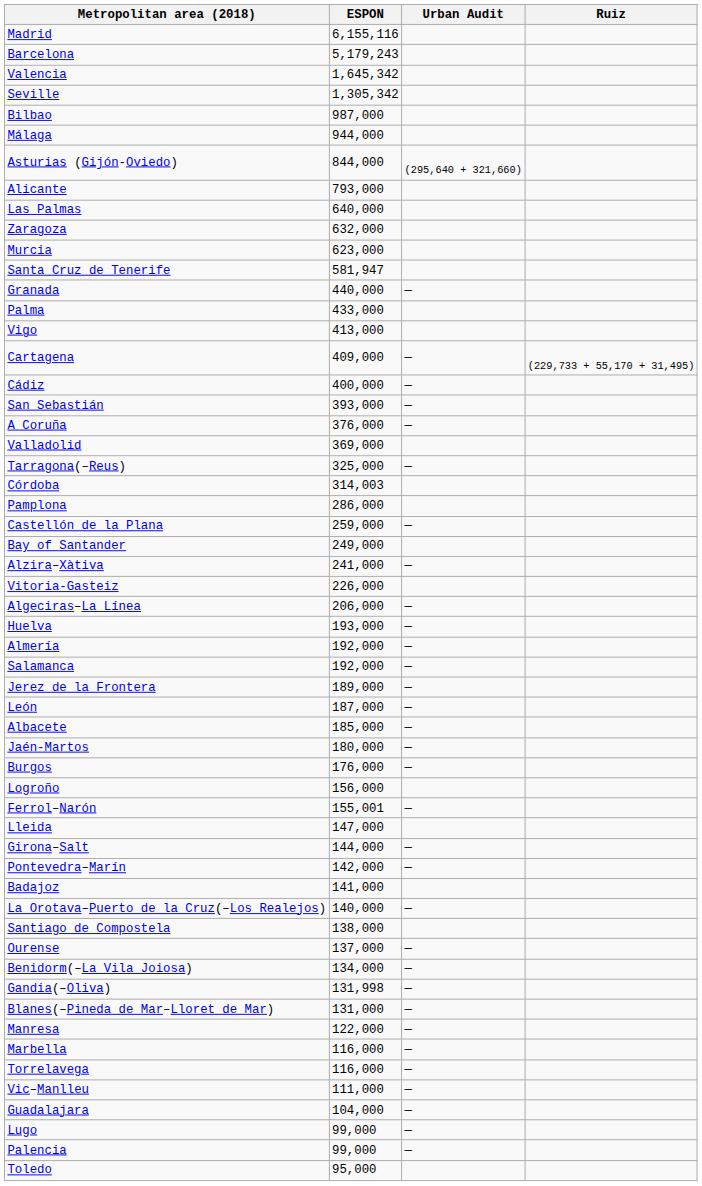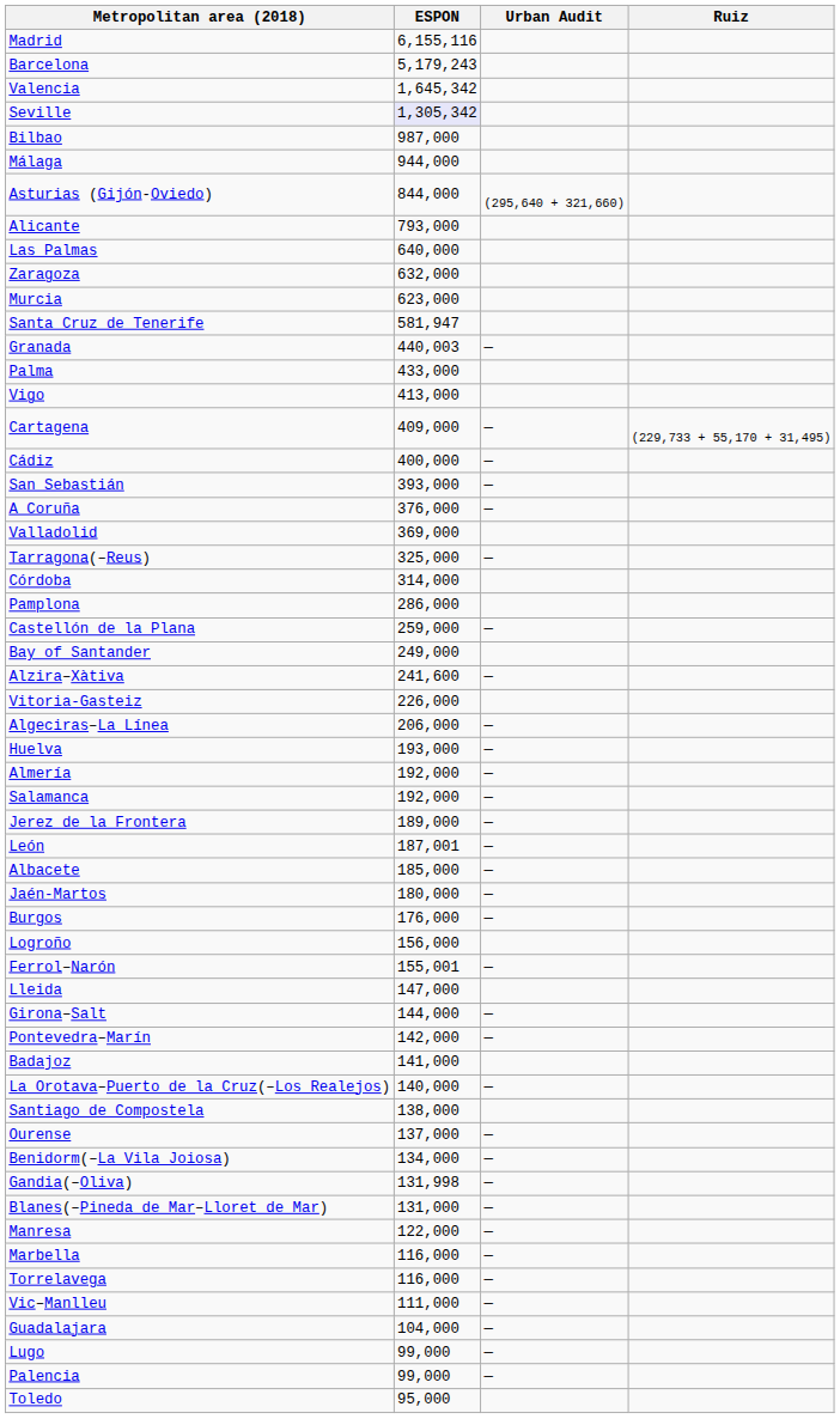 <table class="wikitable sortable">
 <tr>
 <th>Metropolitan area (2018)</th>
 <th>ESPON</th>
 <th>Urban Audit</th>
 <th>Ruiz</th>
 </tr>
 <tr>
 <td><a href='#'>Madrid</a></td>
 <td>6,155,116</td>
 <td></td>
 <td></td>
 </tr>
 <tr>
 <td><a href='#'>Barcelona</a></td>
 <td>5,179,243</td>
 <td></td>
 <td></td>
 </tr>
 <tr>
 <td><a href='#'>Valencia</a></td>
 <td>1,645,342</td>
 <td></td>
 <td></td>
 </tr>
 <tr>
 <td><a href='#'>Seville</a></td>
-<td>1,305,342</td>
+<td style="background: lavender;">1,305,342</td>
 <td></td>
 <td></td>
 </tr>
 <tr>
 <td><a href='#'>Bilbao</a></td>
 <td>987,000</td>
 <td></td>
 <td></td>
 </tr>
 <tr>
 <td><a href='#'>Málaga</a></td>
 <td>944,000</td>
 <td></td>
 <td></td>
 </tr>
 <tr>
 <td><a href='#'>Asturias</a> (<a href='#'>Gijón</a>-<a href='#'>Oviedo</a>)</td>
 <td>844,000</td>
 <td> <br><small>(295,640 + 321,660)</small></td>
 <td></td>
 </tr>
 <tr>
 <td><a href='#'>Alicante</a></td>
 <td>793,000</td>
 <td></td>
 <td></td>
 </tr>
 <tr>
 <td><a href='#'>Las Palmas</a></td>
 <td>640,000</td>
 <td></td>
 <td></td>
 </tr>
 <tr>
 <td><a href='#'>Zaragoza</a></td>
 <td>632,000</td>
 <td></td>
 <td></td>
 </tr>
 <tr>
 <td><a href='#'>Murcia</a></td>
 <td>623,000</td>
 <td></td>
 <td></td>
 </tr>
 <tr>
 <td><a href='#'>Santa Cruz de Tenerife</a></td>
 <td>581,947</td>
 <td></td>
 <td></td>
 </tr>
 <tr>
 <td><a href='#'>Granada</a></td>
-<td>440,000</td>
+<td>440,003</td>
 <td>—</td>
 <td></td>
 </tr>
 <tr>
 <td><a href='#'>Palma</a></td>
 <td>433,000</td>
 <td></td>
 <td></td>
 </tr>
 <tr>
 <td><a href='#'>Vigo</a></td>
 <td>413,000</td>
 <td></td>
 <td></td>
 </tr>
 <tr>
 <td><a href='#'>Cartagena</a></td>
 <td>409,000</td>
 <td>—</td>
 <td> <br><small>(229,733 + 55,170 + 31,495)</small></td>
 </tr>
 <tr>
 <td><a href='#'>Cádiz</a></td>
 <td>400,000</td>
 <td>—</td>
 <td></td>
 </tr>
 <tr>
 <td><a href='#'>San Sebastián</a></td>
 <td>393,000</td>
 <td>—</td>
 <td></td>
 </tr>
 <tr>
 <td><a href='#'>A Coruña</a></td>
 <td>376,000</td>
 <td>—</td>
 <td></td>
 </tr>
 <tr>
 <td><a href='#'>Valladolid</a></td>
 <td>369,000</td>
 <td></td>
 <td></td>
 </tr>
 <tr>
 <td><a href='#'>Tarragona</a>(–<a href='#'>Reus</a>)</td>
 <td>325,000</td>
 <td>—</td>
 <td></td>
 </tr>
 <tr>
 <td><a href='#'>Córdoba</a></td>
-<td>314,003</td>
+<td>314,000</td>
 <td></td>
 <td></td>
 </tr>
 <tr>
 <td><a href='#'>Pamplona</a></td>
 <td>286,000</td>
 <td></td>
 <td></td>
 </tr>
 <tr>
 <td><a href='#'>Castellón de la Plana</a></td>
 <td>259,000</td>
 <td>—</td>
 <td></td>
 </tr>
 <tr>
 <td><a href='#'>Bay of Santander</a></td>
 <td>249,000</td>
 <td></td>
 <td></td>
 </tr>
 <tr>
 <td><a href='#'>Alzira</a>–<a href='#'>Xàtiva</a></td>
-<td>241,000</td>
+<td>241,600</td>
 <td>—</td>
 <td></td>
 </tr>
 <tr>
 <td><a href='#'>Vitoria-Gasteiz</a></td>
 <td>226,000</td>
 <td></td>
 <td></td>
 </tr>
 <tr>
 <td><a href='#'>Algeciras</a>–<a href='#'>La Línea</a></td>
 <td>206,000</td>
 <td>—</td>
 <td></td>
 </tr>
 <tr>
 <td><a href='#'>Huelva</a></td>
 <td>193,000</td>
 <td>—</td>
 <td></td>
 </tr>
 <tr>
 <td><a href='#'>Almería</a></td>
 <td>192,000</td>
 <td>—</td>
 <td></td>
 </tr>
 <tr>
 <td><a href='#'>Salamanca</a></td>
 <td>192,000</td>
 <td>—</td>
 <td></td>
 </tr>
 <tr>
 <td><a href='#'>Jerez de la Frontera</a></td>
 <td>189,000</td>
 <td>—</td>
 <td></td>
 </tr>
 <tr>
 <td><a href='#'>León</a></td>
-<td>187,000</td>
+<td>187,001</td>
 <td>—</td>
 <td></td>
 </tr>
 <tr>
 <td><a href='#'>Albacete</a></td>
 <td>185,000</td>
 <td>—</td>
 <td></td>
 </tr>
 <tr>
 <td><a href='#'>Jaén-Martos</a></td>
 <td>180,000</td>
 <td>—</td>
 <td></td>
 </tr>
 <tr>
 <td><a href='#'>Burgos</a></td>
 <td>176,000</td>
 <td>—</td>
 <td></td>
 </tr>
 <tr>
 <td><a href='#'>Logroño</a></td>
 <td>156,000</td>
 <td></td>
 <td></td>
 </tr>
 <tr>
 <td><a href='#'>Ferrol</a>–<a href='#'>Narón</a></td>
 <td>155,001</td>
 <td>—</td>
 <td></td>
 </tr>
 <tr>
 <td><a href='#'>Lleida</a></td>
 <td>147,000</td>
 <td></td>
 <td></td>
 </tr>
 <tr>
 <td><a href='#'>Girona</a>–<a href='#'>Salt</a></td>
 <td>144,000</td>
 <td>—</td>
 <td></td>
 </tr>
 <tr>
 <td><a href='#'>Pontevedra</a>–<a href='#'>Marín</a></td>
 <td>142,000</td>
 <td>—</td>
 <td></td>
 </tr>
 <tr>
 <td><a href='#'>Badajoz</a></td>
 <td>141,000</td>
 <td></td>
 <td></td>
 </tr>
 <tr>
 <td><a href='#'>La Orotava</a>–<a href='#'>Puerto de la Cruz</a>(–<a href='#'>Los Realejos</a>)</td>
 <td>140,000</td>
 <td>—</td>
 <td></td>
 </tr>
 <tr>
 <td><a href='#'>Santiago de Compostela</a></td>
 <td>138,000</td>
 <td></td>
 <td></td>
 </tr>
 <tr>
 <td><a href='#'>Ourense</a></td>
 <td>137,000</td>
 <td>—</td>
 <td></td>
 </tr>
 <tr>
 <td><a href='#'>Benidorm</a>(–<a href='#'>La Vila Joiosa</a>)</td>
 <td>134,000</td>
 <td>—</td>
 <td></td>
 </tr>
 <tr>
 <td><a href='#'>Gandia</a>(–<a href='#'>Oliva</a>)</td>
 <td>131,998</td>
 <td>—</td>
 <td></td>
 </tr>
 <tr>
 <td><a href='#'>Blanes</a>(–<a href='#'>Pineda de Mar</a>–<a href='#'>Lloret de Mar</a>)</td>
 <td>131,000</td>
 <td>—</td>
 <td></td>
 </tr>
 <tr>
 <td><a href='#'>Manresa</a></td>
 <td>122,000</td>
 <td>—</td>
 <td></td>
 </tr>
 <tr>
 <td><a href='#'>Marbella</a></td>
 <td>116,000</td>
 <td>—</td>
 <td></td>
 </tr>
 <tr>
 <td><a href='#'>Torrelavega</a></td>
 <td>116,000</td>
 <td>—</td>
 <td></td>
 </tr>
 <tr>
 <td><a href='#'>Vic</a>–<a href='#'>Manlleu</a></td>
 <td>111,000</td>
 <td>—</td>
 <td></td>
 </tr>
 <tr>
 <td><a href='#'>Guadalajara</a></td>
 <td>104,000</td>
 <td>—</td>
 <td></td>
 </tr>
 <tr>
 <td><a href='#'>Lugo</a></td>
 <td>99,000</td>
 <td>—</td>
 <td></td>
 </tr>
 <tr>
 <td><a href='#'>Palencia</a></td>
 <td>99,000</td>
 <td>—</td>
 <td></td>
 </tr>
 <tr>
 <td><a href='#'>Toledo</a></td>
 <td>95,000</td>
 <td></td>
 <td></td>
 </tr>
 </table>
